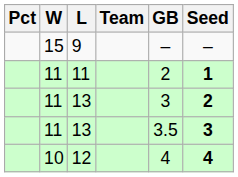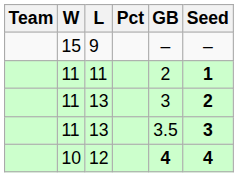 <table class=wikitable>
 <tr>
-<th>Pct</th>
+<th>Team</th>
 <th>W</th>
 <th>L</th>
-<th>Team</th>
+<th>Pct</th>
 <th>GB</th>
 <th>Seed</th>
 </tr>
 <tr>
 <td></td>
 <td>15</td>
 <td>9</td>
 <td></td>
 <td style="text-align: center">–</td>
 <td style="text-align: center">–</td>
 </tr>
 <tr style="background: #ccffcc">
 <td></td>
 <td>11</td>
 <td>11</td>
 <td></td>
 <td style="text-align: center">2</td>
 <td style="text-align: center"><strong>1</strong></td>
 </tr>
 <tr style="background: #ccffcc">
 <td></td>
 <td>11</td>
 <td>13</td>
 <td></td>
 <td style="text-align: center">3</td>
 <td style="text-align: center"><strong>2</strong></td>
 </tr>
 <tr style="background: #ccffcc">
 <td></td>
 <td>11</td>
 <td>13</td>
 <td></td>
 <td style="text-align: center">3.5</td>
 <td style="text-align: center"><strong>3</strong></td>
 </tr>
 <tr style="background: #ccffcc">
 <td></td>
 <td>10</td>
 <td>12</td>
 <td></td>
-<td style="text-align: center">4</td>
+<td style="text-align: center"><strong>4</strong></td>
 <td style="text-align: center"><strong>4</strong></td>
 </tr>
 </table>
